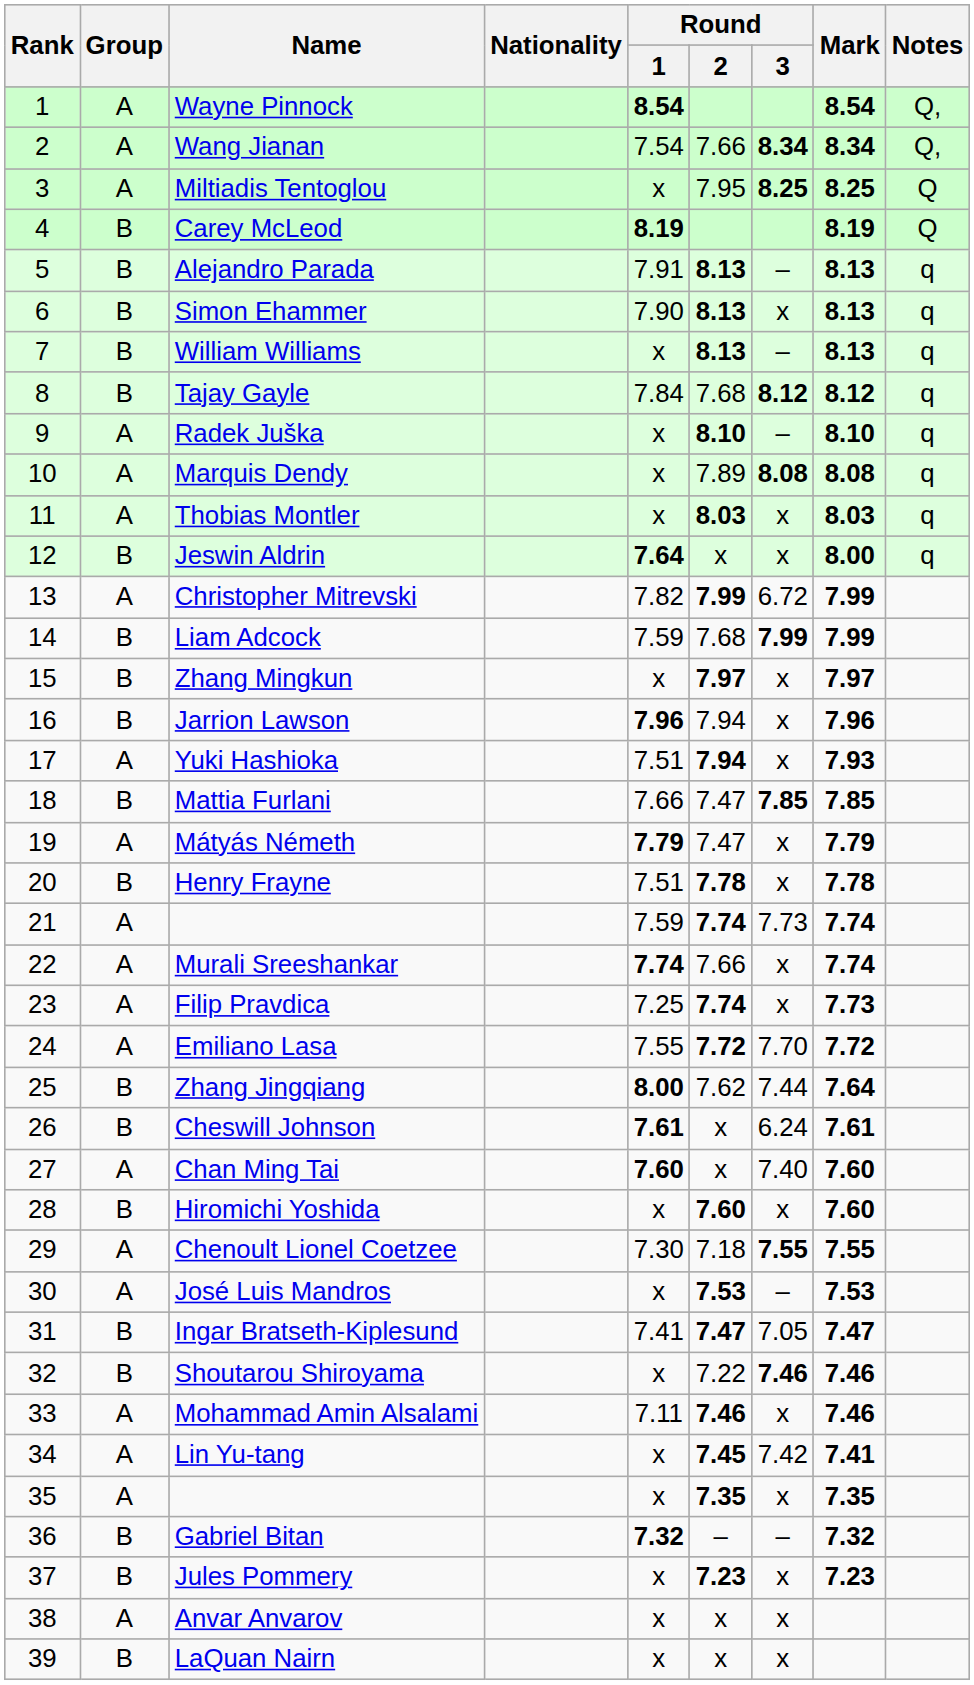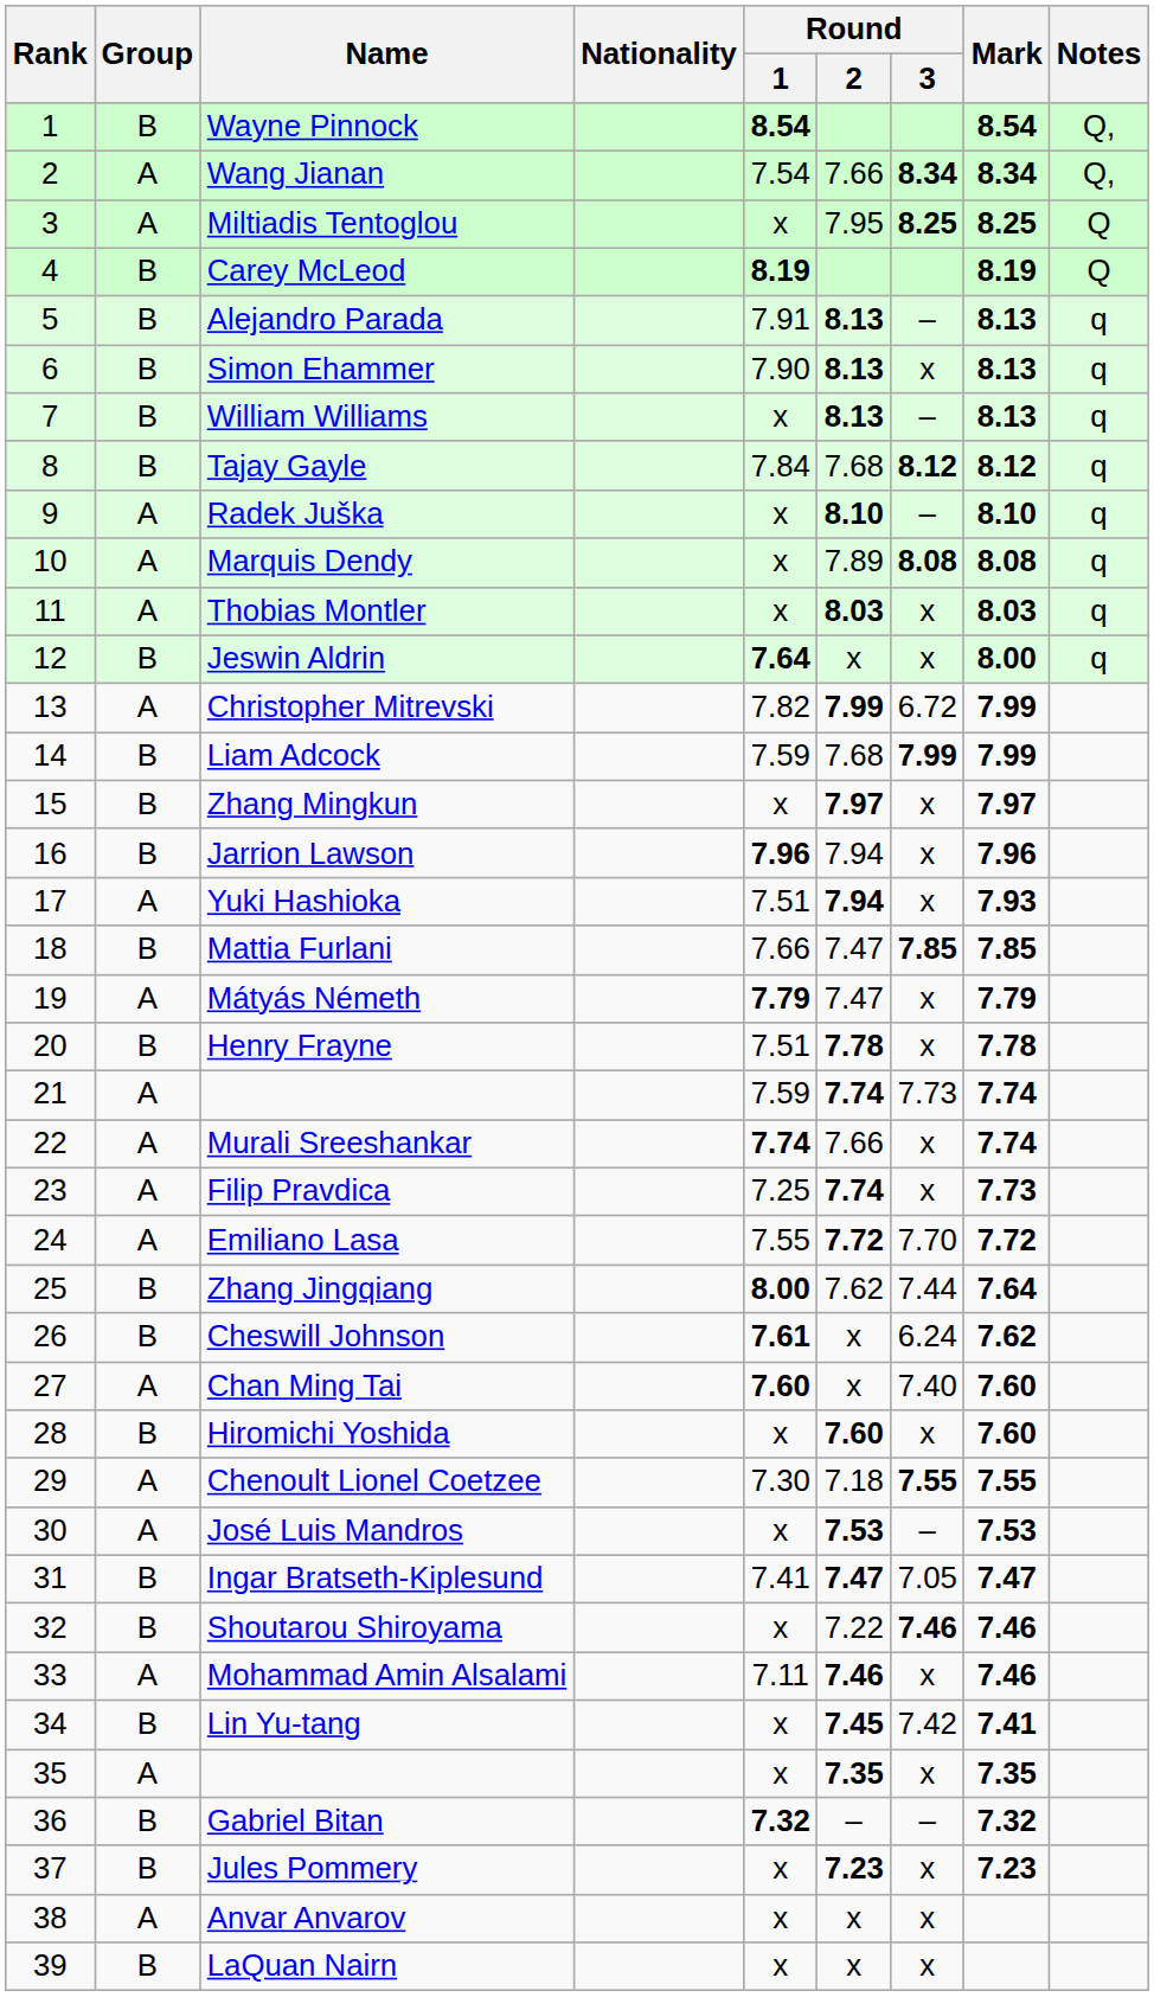 <table class="wikitable sortable" style="text-align:center">
 <tr>
 <th rowspan=2>Rank</th>
 <th rowspan=2>Group</th>
 <th rowspan=2>Name</th>
 <th rowspan=2>Nationality</th>
 <th colspan=3>Round</th>
 <th rowspan=2>Mark</th>
 <th rowspan=2>Notes</th>
 </tr>
 <tr>
 <th>1</th>
 <th>2</th>
 <th>3</th>
 </tr>
 <tr bgcolor=ccffcc>
 <td>1</td>
-<td>A</td>
+<td>B</td>
 <td align="left"><a href='#'>Wayne Pinnock</a></td>
 <td align="left"></td>
 <td><strong>8.54</strong></td>
 <td></td>
 <td></td>
 <td><strong>8.54</strong></td>
 <td>Q, </td>
 </tr>
 <tr bgcolor=ccffcc>
 <td>2</td>
 <td>A</td>
 <td align="left"><a href='#'>Wang Jianan</a></td>
 <td align="left"></td>
 <td>7.54</td>
 <td>7.66</td>
 <td><strong>8.34</strong></td>
 <td><strong>8.34</strong></td>
 <td>Q, </td>
 </tr>
 <tr bgcolor=ccffcc>
 <td>3</td>
 <td>A</td>
 <td align="left"><a href='#'>Miltiadis Tentoglou</a></td>
 <td align="left"></td>
 <td>x</td>
 <td>7.95</td>
 <td><strong>8.25</strong></td>
 <td><strong>8.25</strong></td>
 <td>Q</td>
 </tr>
 <tr bgcolor=ccffcc>
 <td>4</td>
 <td>B</td>
 <td align="left"><a href='#'>Carey McLeod</a></td>
 <td align="left"></td>
 <td><strong>8.19</strong></td>
 <td></td>
 <td></td>
 <td><strong>8.19</strong></td>
 <td>Q</td>
 </tr>
 <tr bgcolor=ddffdd>
 <td>5</td>
 <td>B</td>
 <td align="left"><a href='#'>Alejandro Parada</a></td>
 <td align="left"></td>
 <td>7.91</td>
 <td><strong>8.13</strong></td>
 <td>–</td>
 <td><strong>8.13</strong></td>
 <td>q</td>
 </tr>
 <tr bgcolor=ddffdd>
 <td>6</td>
 <td>B</td>
 <td align="left"><a href='#'>Simon Ehammer</a></td>
 <td align="left"></td>
 <td>7.90</td>
 <td><strong>8.13</strong></td>
 <td>x</td>
 <td><strong>8.13</strong></td>
 <td>q</td>
 </tr>
 <tr bgcolor=ddffdd>
 <td>7</td>
 <td>B</td>
 <td align="left"><a href='#'>William Williams</a></td>
 <td align="left"></td>
 <td>x</td>
 <td><strong>8.13</strong></td>
 <td>–</td>
 <td><strong>8.13</strong></td>
 <td>q</td>
 </tr>
 <tr bgcolor=ddffdd>
 <td>8</td>
 <td>B</td>
 <td align="left"><a href='#'>Tajay Gayle</a></td>
 <td align="left"></td>
 <td>7.84</td>
 <td>7.68</td>
 <td><strong>8.12</strong></td>
 <td><strong>8.12</strong></td>
 <td>q</td>
 </tr>
 <tr bgcolor=ddffdd>
 <td>9</td>
 <td>A</td>
 <td align="left"><a href='#'>Radek Juška</a></td>
 <td align="left"></td>
 <td>x</td>
 <td><strong>8.10</strong></td>
 <td>–</td>
 <td><strong>8.10</strong></td>
 <td>q</td>
 </tr>
 <tr bgcolor=ddffdd>
 <td>10</td>
 <td>A</td>
 <td align="left"><a href='#'>Marquis Dendy</a></td>
 <td align="left"></td>
 <td>x</td>
 <td>7.89</td>
 <td><strong>8.08</strong></td>
 <td><strong>8.08</strong></td>
 <td>q</td>
 </tr>
 <tr bgcolor=ddffdd>
 <td>11</td>
 <td>A</td>
 <td align="left"><a href='#'>Thobias Montler</a></td>
 <td align="left"></td>
 <td>x</td>
 <td><strong>8.03</strong></td>
 <td>x</td>
 <td><strong>8.03</strong></td>
 <td>q</td>
 </tr>
 <tr bgcolor=ddffdd>
 <td>12</td>
 <td>B</td>
 <td align="left"><a href='#'>Jeswin Aldrin</a></td>
 <td align="left"></td>
 <td><strong>7.64</strong></td>
 <td>x</td>
 <td>x</td>
 <td><strong>8.00</strong></td>
 <td>q</td>
 </tr>
 <tr>
 <td>13</td>
 <td>A</td>
 <td align="left"><a href='#'>Christopher Mitrevski</a></td>
 <td align="left"></td>
 <td>7.82</td>
 <td><strong>7.99</strong></td>
 <td>6.72</td>
 <td><strong>7.99</strong></td>
 <td></td>
 </tr>
 <tr>
 <td>14</td>
 <td>B</td>
 <td align="left"><a href='#'>Liam Adcock</a></td>
 <td align="left"></td>
 <td>7.59</td>
 <td>7.68</td>
 <td><strong>7.99</strong></td>
 <td><strong>7.99</strong></td>
 <td></td>
 </tr>
 <tr>
 <td>15</td>
 <td>B</td>
 <td align="left"><a href='#'>Zhang Mingkun</a></td>
 <td align="left"></td>
 <td>x</td>
 <td><strong>7.97</strong></td>
 <td>x</td>
 <td><strong>7.97</strong></td>
 <td></td>
 </tr>
 <tr>
 <td>16</td>
 <td>B</td>
 <td align="left"><a href='#'>Jarrion Lawson</a></td>
 <td align="left"></td>
 <td><strong>7.96</strong></td>
 <td>7.94</td>
 <td>x</td>
 <td><strong>7.96</strong></td>
 <td></td>
 </tr>
 <tr>
 <td>17</td>
 <td>A</td>
 <td align="left"><a href='#'>Yuki Hashioka</a></td>
 <td align="left"></td>
 <td>7.51</td>
 <td><strong>7.94</strong></td>
 <td>x</td>
 <td><strong>7.93</strong></td>
 <td></td>
 </tr>
 <tr>
 <td>18</td>
 <td>B</td>
 <td align="left"><a href='#'>Mattia Furlani</a></td>
 <td align="left"></td>
 <td>7.66</td>
 <td>7.47</td>
 <td><strong>7.85</strong></td>
 <td><strong>7.85</strong></td>
 <td></td>
 </tr>
 <tr>
 <td>19</td>
 <td>A</td>
 <td align="left"><a href='#'>Mátyás Németh</a></td>
 <td align="left"></td>
 <td><strong>7.79</strong></td>
 <td>7.47</td>
 <td>x</td>
 <td><strong>7.79</strong></td>
 <td></td>
 </tr>
 <tr>
 <td>20</td>
 <td>B</td>
 <td align="left"><a href='#'>Henry Frayne</a></td>
 <td align="left"></td>
 <td>7.51</td>
 <td><strong>7.78</strong></td>
 <td>x</td>
 <td><strong>7.78</strong></td>
 <td></td>
 </tr>
 <tr>
 <td>21</td>
 <td>A</td>
 <td align="left"></td>
 <td align="left"></td>
 <td>7.59</td>
 <td><strong>7.74</strong></td>
 <td>7.73</td>
 <td><strong>7.74</strong></td>
 <td></td>
 </tr>
 <tr>
 <td>22</td>
 <td>A</td>
 <td align="left"><a href='#'>Murali Sreeshankar</a></td>
 <td align="left"></td>
 <td><strong>7.74</strong></td>
 <td>7.66</td>
 <td>x</td>
 <td><strong>7.74</strong></td>
 <td></td>
 </tr>
 <tr>
 <td>23</td>
 <td>A</td>
 <td align="left"><a href='#'>Filip Pravdica</a></td>
 <td align="left"></td>
 <td>7.25</td>
 <td><strong>7.74</strong></td>
 <td>x</td>
 <td><strong>7.73</strong></td>
 <td></td>
 </tr>
 <tr>
 <td>24</td>
 <td>A</td>
 <td align="left"><a href='#'>Emiliano Lasa</a></td>
 <td align="left"></td>
 <td>7.55</td>
 <td><strong>7.72</strong></td>
 <td>7.70</td>
 <td><strong>7.72</strong></td>
 <td></td>
 </tr>
 <tr>
 <td>25</td>
 <td>B</td>
 <td align="left"><a href='#'>Zhang Jingqiang</a></td>
 <td align="left"></td>
 <td><strong>8.00</strong></td>
 <td>7.62</td>
 <td>7.44</td>
 <td><strong>7.64</strong></td>
 <td></td>
 </tr>
 <tr>
 <td>26</td>
 <td>B</td>
 <td align="left"><a href='#'>Cheswill Johnson</a></td>
 <td align="left"></td>
 <td><strong>7.61</strong></td>
 <td>x</td>
 <td>6.24</td>
-<td><strong>7.61</strong></td>
+<td><strong>7.62</strong></td>
 <td></td>
 </tr>
 <tr>
 <td>27</td>
 <td>A</td>
 <td align="left"><a href='#'>Chan Ming Tai</a></td>
 <td align="left"></td>
 <td><strong>7.60</strong></td>
 <td>x</td>
 <td>7.40</td>
 <td><strong>7.60</strong></td>
 <td></td>
 </tr>
 <tr>
 <td>28</td>
 <td>B</td>
 <td align="left"><a href='#'>Hiromichi Yoshida</a></td>
 <td align="left"></td>
 <td>x</td>
 <td><strong>7.60</strong></td>
 <td>x</td>
 <td><strong>7.60</strong></td>
 <td></td>
 </tr>
 <tr>
 <td>29</td>
 <td>A</td>
 <td align="left"><a href='#'>Chenoult Lionel Coetzee</a></td>
 <td align="left"></td>
 <td>7.30</td>
 <td>7.18</td>
 <td><strong>7.55</strong></td>
 <td><strong>7.55</strong></td>
 <td></td>
 </tr>
 <tr>
 <td>30</td>
 <td>A</td>
 <td align="left"><a href='#'>José Luis Mandros</a></td>
 <td align="left"></td>
 <td>x</td>
 <td><strong>7.53</strong></td>
 <td>–</td>
 <td><strong>7.53</strong></td>
 <td></td>
 </tr>
 <tr>
 <td>31</td>
 <td>B</td>
 <td align="left"><a href='#'>Ingar Bratseth-Kiplesund</a></td>
 <td align="left"></td>
 <td>7.41</td>
 <td><strong>7.47</strong></td>
 <td>7.05</td>
 <td><strong>7.47</strong></td>
 <td></td>
 </tr>
 <tr>
 <td>32</td>
 <td>B</td>
 <td align="left"><a href='#'>Shoutarou Shiroyama</a></td>
 <td align="left"></td>
 <td>x</td>
 <td>7.22</td>
 <td><strong>7.46</strong></td>
 <td><strong>7.46</strong></td>
 <td></td>
 </tr>
 <tr>
 <td>33</td>
 <td>A</td>
 <td align="left"><a href='#'>Mohammad Amin Alsalami</a></td>
 <td align="left"></td>
 <td>7.11</td>
 <td><strong>7.46</strong></td>
 <td>x</td>
 <td><strong>7.46</strong></td>
 <td></td>
 </tr>
 <tr>
 <td>34</td>
-<td>A</td>
+<td>B</td>
 <td align="left"><a href='#'>Lin Yu-tang</a></td>
 <td align="left"></td>
 <td>x</td>
 <td><strong>7.45</strong></td>
 <td>7.42</td>
 <td><strong>7.41</strong></td>
 <td></td>
 </tr>
 <tr>
 <td>35</td>
 <td>A</td>
 <td align="left"></td>
 <td align="left"></td>
 <td>x</td>
 <td><strong>7.35</strong></td>
 <td>x</td>
 <td><strong>7.35</strong></td>
 <td></td>
 </tr>
 <tr>
 <td>36</td>
 <td>B</td>
 <td align="left"><a href='#'>Gabriel Bitan</a></td>
 <td align="left"></td>
 <td><strong>7.32</strong></td>
 <td>–</td>
 <td>–</td>
 <td><strong>7.32</strong></td>
 <td></td>
 </tr>
 <tr>
 <td>37</td>
 <td>B</td>
 <td align="left"><a href='#'>Jules Pommery</a></td>
 <td align="left"></td>
 <td>x</td>
 <td><strong>7.23</strong></td>
 <td>x</td>
 <td><strong>7.23</strong></td>
 <td></td>
 </tr>
 <tr>
 <td>38</td>
 <td>A</td>
 <td align="left"><a href='#'>Anvar Anvarov</a></td>
 <td align="left"></td>
 <td>x</td>
 <td>x</td>
 <td>x</td>
 <td></td>
 <td></td>
 </tr>
 <tr>
 <td>39</td>
 <td>B</td>
 <td align="left"><a href='#'>LaQuan Nairn</a></td>
 <td align="left"></td>
 <td>x</td>
 <td>x</td>
 <td>x</td>
 <td></td>
 <td></td>
 </tr>
 </table>
